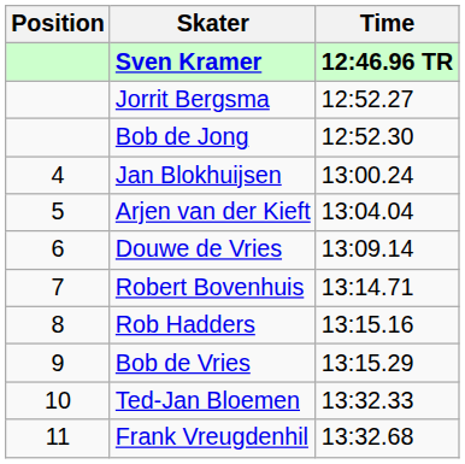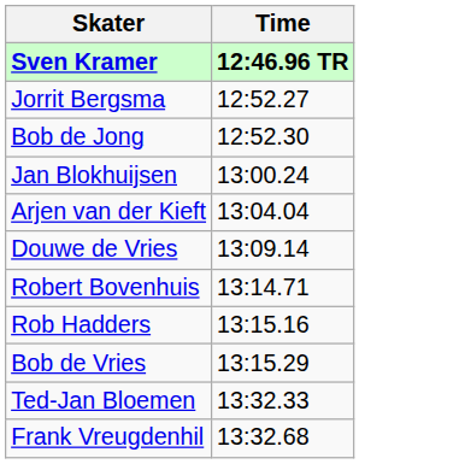 <table class="wikitable">
 <tr>
-<th>Position</th>
 <th>Skater</th>
 <th>Time</th>
 </tr>
 <tr bgcolor=ccffcc>
-<td align="center"></td>
 <td><strong><a href='#'>Sven Kramer</a></strong></td>
 <td><strong>12:46.96 TR</strong></td>
 </tr>
 <tr>
-<td align="center"></td>
 <td><a href='#'>Jorrit Bergsma</a></td>
 <td>12:52.27</td>
 </tr>
 <tr>
-<td align="center"></td>
 <td><a href='#'>Bob de Jong</a></td>
 <td>12:52.30</td>
 </tr>
 <tr>
-<td align="center">4</td>
 <td><a href='#'>Jan Blokhuijsen</a></td>
 <td>13:00.24</td>
 </tr>
 <tr>
-<td align="center">5</td>
 <td><a href='#'>Arjen van der Kieft</a></td>
 <td>13:04.04</td>
 </tr>
 <tr>
-<td align="center">6</td>
 <td><a href='#'>Douwe de Vries</a></td>
 <td>13:09.14</td>
 </tr>
 <tr>
-<td align="center">7</td>
 <td><a href='#'>Robert Bovenhuis</a></td>
 <td>13:14.71</td>
 </tr>
 <tr>
-<td align="center">8</td>
 <td><a href='#'>Rob Hadders</a></td>
 <td>13:15.16</td>
 </tr>
 <tr>
-<td align="center">9</td>
 <td><a href='#'>Bob de Vries</a></td>
 <td>13:15.29</td>
 </tr>
 <tr>
-<td align="center">10</td>
 <td><a href='#'>Ted-Jan Bloemen</a></td>
 <td>13:32.33</td>
 </tr>
 <tr>
-<td align="center">11</td>
 <td><a href='#'>Frank Vreugdenhil</a></td>
 <td>13:32.68</td>
 </tr>
 </table>
